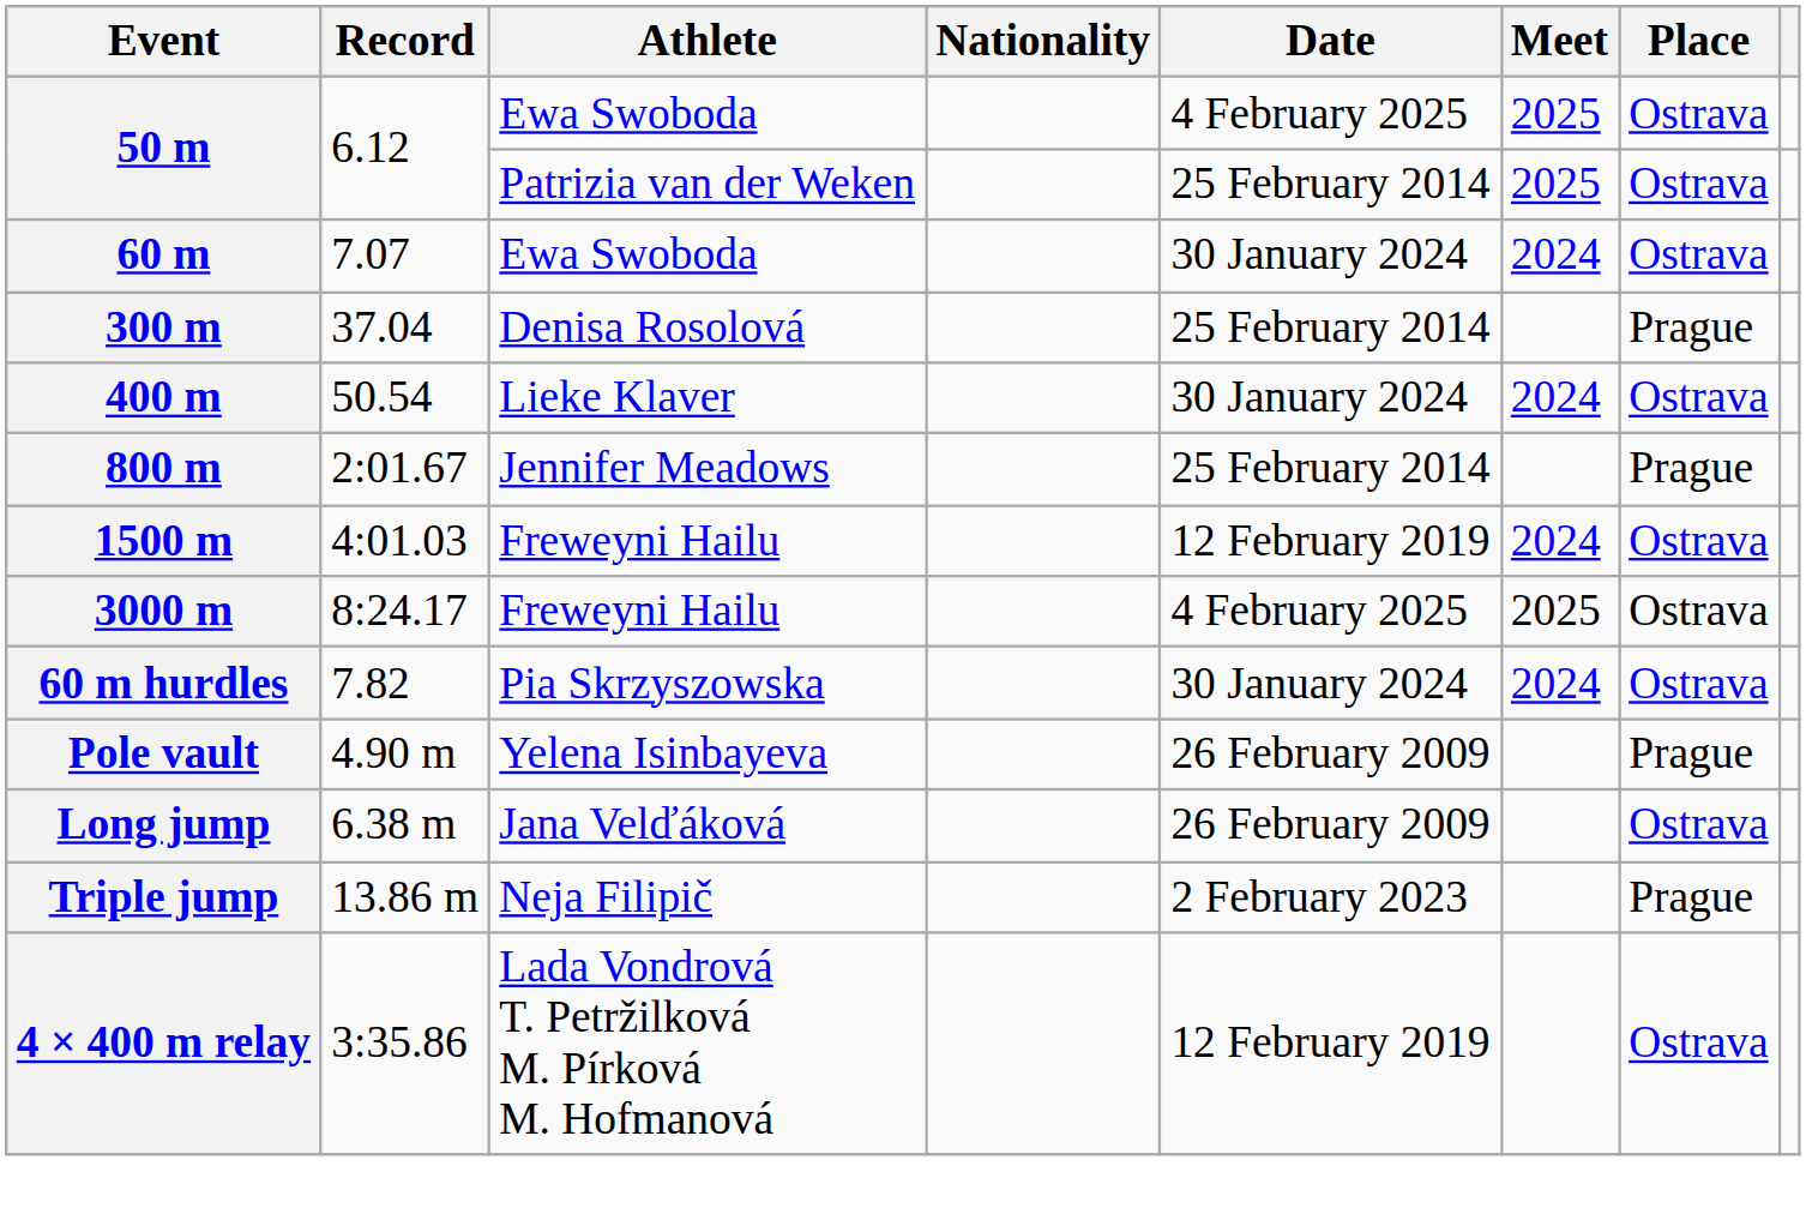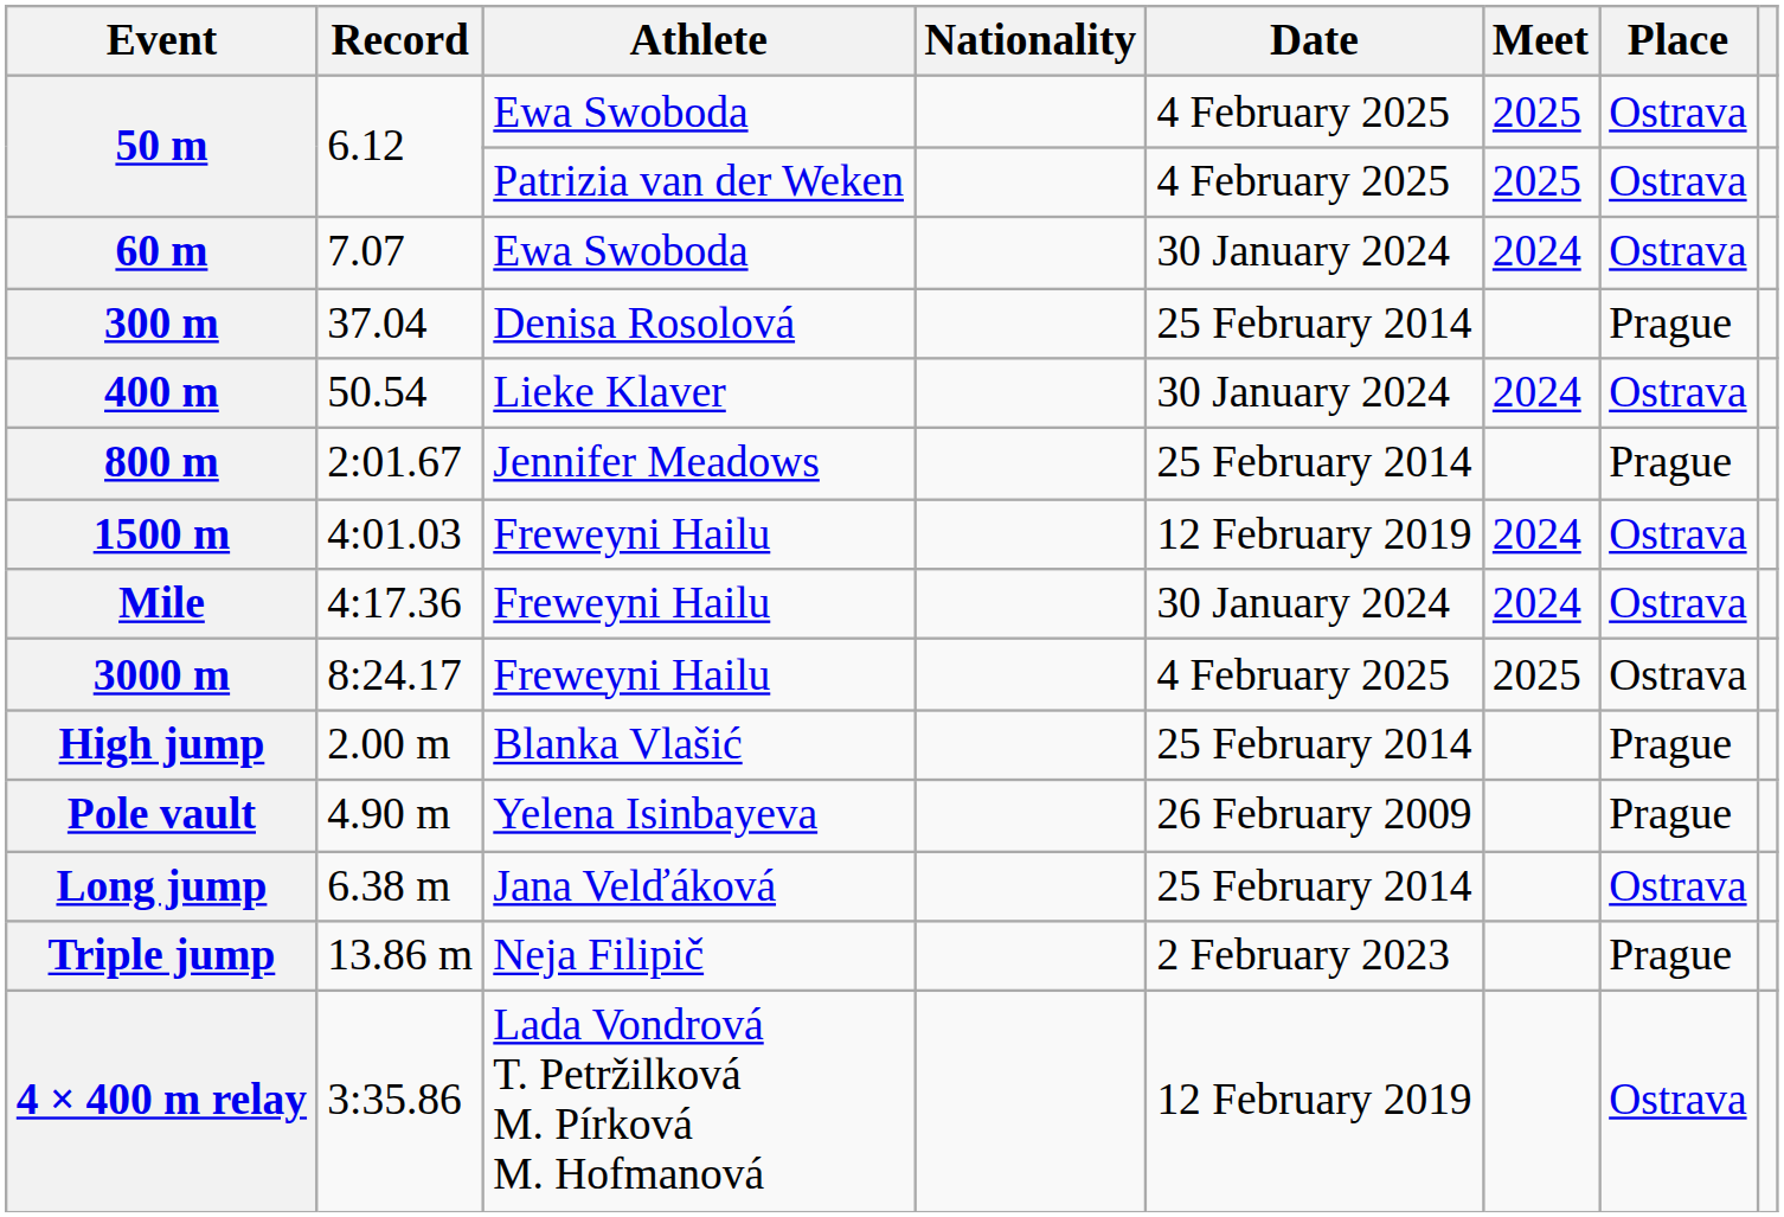 <table class="wikitable plainrowheaders sticky-header">
 <tr>
 <th scope="col">Event</th>
 <th scope="col">Record</th>
 <th scope="col">Athlete</th>
 <th scope="col">Nationality</th>
 <th scope="col">Date</th>
 <th scope="col">Meet</th>
 <th scope="col">Place</th>
 <th scope="col"></th>
 </tr>
 <tr>
 <th rowspan=2 scope="rowgroup"><a href='#'>50 m</a></th>
 <td rowspan=2>6.12</td>
 <td><a href='#'>Ewa Swoboda</a></td>
 <td></td>
 <td>4 February 2025</td>
 <td><a href='#'>2025</a></td>
 <td><a href='#'>Ostrava</a></td>
 <td></td>
 </tr>
 <tr>
 <td><a href='#'>Patrizia van der Weken</a></td>
 <td></td>
-<td>25 February 2014</td>
+<td>4 February 2025</td>
 <td><a href='#'>2025</a></td>
 <td><a href='#'>Ostrava</a></td>
 <td></td>
 </tr>
 <tr>
 <th scope="row"><a href='#'>60 m</a></th>
 <td>7.07</td>
 <td><a href='#'>Ewa Swoboda</a></td>
 <td></td>
 <td>30 January 2024</td>
 <td><a href='#'>2024</a></td>
 <td><a href='#'>Ostrava</a></td>
 <td></td>
 </tr>
 <tr>
 <th scope="row"><a href='#'>300 m</a></th>
 <td>37.04</td>
 <td><a href='#'>Denisa Rosolová</a></td>
 <td></td>
 <td>25 February 2014</td>
 <td></td>
 <td>Prague</td>
 <td></td>
 </tr>
 <tr>
 <th scope="row"><a href='#'>400 m</a></th>
 <td>50.54</td>
 <td><a href='#'>Lieke Klaver</a></td>
 <td></td>
 <td>30 January 2024</td>
 <td><a href='#'>2024</a></td>
 <td><a href='#'>Ostrava</a></td>
 <td></td>
 </tr>
 <tr>
 <th scope="row"><a href='#'>800 m</a></th>
 <td>2:01.67</td>
 <td><a href='#'>Jennifer Meadows</a></td>
 <td></td>
 <td>25 February 2014</td>
 <td></td>
 <td>Prague</td>
 <td></td>
 </tr>
 <tr>
 <th scope="row"><a href='#'>1500 m</a></th>
 <td>4:01.03</td>
 <td><a href='#'>Freweyni Hailu</a></td>
 <td></td>
 <td>12 February 2019</td>
 <td><a href='#'>2024</a></td>
 <td><a href='#'>Ostrava</a></td>
 <td></td>
 </tr>
 <tr>
+<th scope="row"><a href='#'>Mile</a></th>
+<td>4:17.36</td>
+<td><a href='#'>Freweyni Hailu</a></td>
+<td></td>
+<td>30 January 2024</td>
+<td><a href='#'>2024</a></td>
+<td><a href='#'>Ostrava</a></td>
+<td></td>
+</tr>
+<tr>
 <th scope="row"><a href='#'>3000 m</a></th>
 <td>8:24.17</td>
 <td><a href='#'>Freweyni Hailu</a></td>
 <td></td>
 <td>4 February 2025</td>
 <td>2025</td>
 <td>Ostrava</td>
 <td></td>
 </tr>
 <tr>
-<th scope="row"><a href='#'>60 m hurdles</a></th>
-<td>7.82</td>
-<td><a href='#'>Pia Skrzyszowska</a></td>
+<th scope="row"><a href='#'>High jump</a></th>
+<td>2.00 m</td>
+<td><a href='#'>Blanka Vlašić</a></td>
 <td></td>
-<td>30 January 2024</td>
-<td><a href='#'>2024</a></td>
-<td><a href='#'>Ostrava</a></td>
+<td>25 February 2014</td>
+<td></td>
+<td>Prague</td>
 <td></td>
 </tr>
 <tr>
 <th scope="row"><a href='#'>Pole vault</a></th>
 <td>4.90 m</td>
 <td><a href='#'>Yelena Isinbayeva</a></td>
 <td></td>
 <td>26 February 2009</td>
 <td></td>
 <td>Prague</td>
 <td></td>
 </tr>
 <tr>
 <th scope="row"><a href='#'>Long jump</a></th>
 <td>6.38 m</td>
 <td><a href='#'>Jana Velďáková</a></td>
 <td></td>
-<td>26 February 2009</td>
+<td>25 February 2014</td>
 <td></td>
 <td><a href='#'>Ostrava</a></td>
 <td></td>
 </tr>
 <tr>
 <th scope="row"><a href='#'>Triple jump</a></th>
 <td>13.86 m</td>
 <td><a href='#'>Neja Filipič</a></td>
 <td></td>
 <td>2 February 2023</td>
 <td></td>
 <td>Prague</td>
 <td></td>
 </tr>
 <tr>
 <th scope="row"><a href='#'>4 × 400 m relay</a></th>
 <td>3:35.86</td>
 <td><a href='#'>Lada Vondrová</a><br>T. Petržilková<br>M. Pírková<br>M. Hofmanová</td>
 <td></td>
 <td>12 February 2019</td>
 <td></td>
 <td><a href='#'>Ostrava</a></td>
 <td></td>
 </tr>
 </table>
